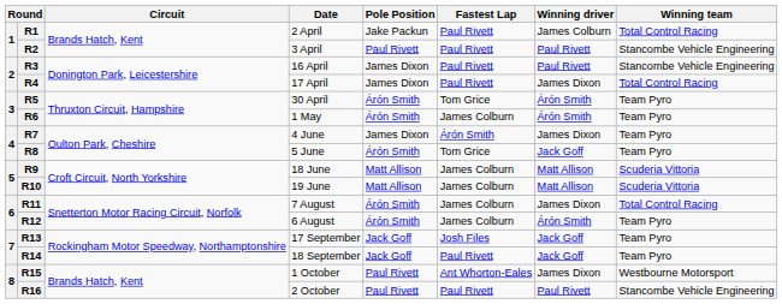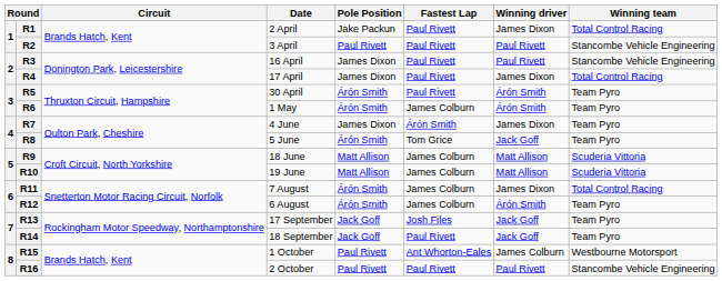 <table class="wikitable" style="font-size: 85%">
 <tr>
 <th colspan=2>Round</th>
 <th>Circuit</th>
 <th>Date</th>
 <th>Pole Position</th>
 <th>Fastest Lap</th>
 <th>Winning driver</th>
 <th>Winning team</th>
 </tr>
 <tr>
 <th rowspan=2>1</th>
 <th>R1</th>
 <td rowspan=2><a href='#'>Brands Hatch</a>, <a href='#'>Kent</a></td>
 <td>2 April</td>
 <td> Jake Packun</td>
 <td> <a href='#'>Paul Rivett</a></td>
-<td> James Colburn</td>
+<td> James Dixon</td>
 <td><a href='#'>Total Control Racing</a></td>
 </tr>
 <tr>
 <th>R2</th>
 <td>3 April</td>
 <td> <a href='#'>Paul Rivett</a></td>
 <td> <a href='#'>Paul Rivett</a></td>
 <td> <a href='#'>Paul Rivett</a></td>
 <td>Stancombe Vehicle Engineering</td>
 </tr>
 <tr>
 <th rowspan=2>2</th>
 <th>R3</th>
 <td rowspan=2><a href='#'>Donington Park</a>, <a href='#'>Leicestershire</a></td>
 <td>16 April</td>
 <td> James Dixon</td>
 <td> <a href='#'>Paul Rivett</a></td>
 <td> <a href='#'>Paul Rivett</a></td>
 <td>Stancombe Vehicle Engineering</td>
 </tr>
 <tr>
 <th>R4</th>
 <td>17 April</td>
 <td> James Dixon</td>
 <td> <a href='#'>Paul Rivett</a></td>
 <td> James Dixon</td>
 <td><a href='#'>Total Control Racing</a></td>
 </tr>
 <tr>
 <th rowspan=2>3</th>
 <th>R5</th>
 <td rowspan=2><a href='#'>Thruxton Circuit</a>, <a href='#'>Hampshire</a></td>
 <td>30 April</td>
 <td> <a href='#'>Árón Smith</a></td>
-<td> Tom Grice</td>
+<td> <a href='#'>Paul Rivett</a></td>
 <td> <a href='#'>Árón Smith</a></td>
 <td>Team Pyro</td>
 </tr>
 <tr>
 <th>R6</th>
 <td>1 May</td>
 <td> <a href='#'>Árón Smith</a></td>
 <td> James Colburn</td>
 <td> <a href='#'>Árón Smith</a></td>
 <td>Team Pyro</td>
 </tr>
 <tr>
 <th rowspan=2>4</th>
 <th>R7</th>
 <td rowspan=2><a href='#'>Oulton Park</a>, <a href='#'>Cheshire</a></td>
 <td>4 June</td>
 <td> James Dixon</td>
 <td> <a href='#'>Árón Smith</a></td>
 <td> James Dixon</td>
 <td>Team Pyro</td>
 </tr>
 <tr>
 <th>R8</th>
 <td>5 June</td>
 <td> <a href='#'>Árón Smith</a></td>
 <td> Tom Grice</td>
 <td> <a href='#'>Jack Goff</a></td>
 <td>Team Pyro</td>
 </tr>
 <tr>
 <th rowspan=2>5</th>
 <th>R9</th>
 <td rowspan=2><a href='#'>Croft Circuit</a>, <a href='#'>North Yorkshire</a></td>
 <td>18 June</td>
 <td> <a href='#'>Matt Allison</a></td>
 <td> James Colburn</td>
 <td> <a href='#'>Matt Allison</a></td>
 <td><a href='#'>Scuderia Vittoria</a></td>
 </tr>
 <tr>
 <th>R10</th>
 <td>19 June</td>
 <td> <a href='#'>Matt Allison</a></td>
 <td> James Colburn</td>
 <td> <a href='#'>Matt Allison</a></td>
 <td><a href='#'>Scuderia Vittoria</a></td>
 </tr>
 <tr>
 <th rowspan=2>6</th>
 <th>R11</th>
 <td rowspan=2><a href='#'>Snetterton Motor Racing Circuit</a>, <a href='#'>Norfolk</a></td>
 <td>7 August</td>
 <td> <a href='#'>Árón Smith</a></td>
 <td> James Colburn</td>
 <td> James Dixon</td>
 <td><a href='#'>Total Control Racing</a></td>
 </tr>
 <tr>
 <th>R12</th>
 <td>6 August</td>
 <td> <a href='#'>Árón Smith</a></td>
 <td> James Colburn</td>
 <td> <a href='#'>Árón Smith</a></td>
 <td>Team Pyro</td>
 </tr>
 <tr>
 <th rowspan=2>7</th>
 <th>R13</th>
 <td rowspan=2><a href='#'>Rockingham Motor Speedway</a>, <a href='#'>Northamptonshire</a></td>
 <td>17 September</td>
 <td> <a href='#'>Jack Goff</a></td>
 <td> <a href='#'>Josh Files</a></td>
 <td> <a href='#'>Jack Goff</a></td>
 <td>Team Pyro</td>
 </tr>
 <tr>
 <th>R14</th>
 <td>18 September</td>
 <td> <a href='#'>Jack Goff</a></td>
 <td> <a href='#'>Paul Rivett</a></td>
 <td> <a href='#'>Jack Goff</a></td>
 <td>Team Pyro</td>
 </tr>
 <tr>
 <th rowspan=2>8</th>
 <th>R15</th>
 <td rowspan=2><a href='#'>Brands Hatch</a>, <a href='#'>Kent</a></td>
 <td>1 October</td>
 <td> <a href='#'>Paul Rivett</a></td>
 <td> <a href='#'>Ant Whorton-Eales</a></td>
-<td> James Dixon</td>
+<td> James Colburn</td>
 <td>Westbourne Motorsport</td>
 </tr>
 <tr>
 <th>R16</th>
 <td>2 October</td>
 <td> <a href='#'>Paul Rivett</a></td>
 <td> <a href='#'>Paul Rivett</a></td>
 <td> <a href='#'>Paul Rivett</a></td>
 <td>Stancombe Vehicle Engineering</td>
 </tr>
 </table>
